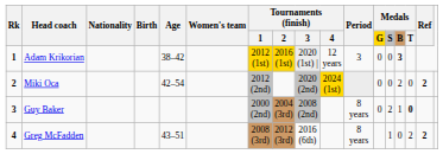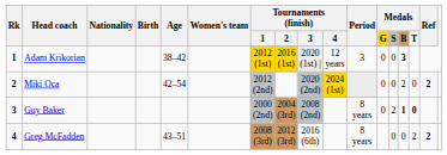 <table class="wikitable sortable" style="text-align: center; font-size: 80%; margin-left: 1em;">
 <tr>
 <th rowspan="2">Rk</th>
 <th rowspan="2">Head coach</th>
 <th rowspan="2">Nationality</th>
 <th rowspan="2">Birth</th>
 <th rowspan="2">Age</th>
 <th rowspan="2">Women's team</th>
 <th colspan="4">Tournaments<br>(finish)</th>
 <th rowspan="2">Period</th>
 <th colspan="4">Medals</th>
 <th rowspan="2" class="unsortable">Ref</th>
 </tr>
 <tr>
 <th>1</th>
 <th class="unsortable">2</th>
 <th class="unsortable">3</th>
 <th class="unsortable">4</th>
 <th style="background-color: gold;">G</th>
 <th style="background-color: silver;">S</th>
 <th style="background-color: #cc9966;">B</th>
 <th>T</th>
 </tr>
 <tr>
 <td><strong>1</strong></td>
 <td style="text-align: left;" data-sort-value="Krikorian, Adam"><a href='#'>Adam Krikorian</a></td>
 <td style="text-align: left;"></td>
 <td></td>
 <td>38–42</td>
 <td style="text-align: left;"></td>
 <td style="background-color: gold;">2012<br>(1st)</td>
 <td style="background-color: gold;">2016<br>(1st)</td>
 <td style="background-color: #ececec;">2020<br>(1st)  |</td>
 <td>12<br>years</td>
 <td>3</td>
 <td>0</td>
 <td>0</td>
 <td><strong>3</strong></td>
 <td><br></td>
 </tr>
 <tr>
 <td><strong>2</strong></td>
 <td style="text-align: left;" data-sort-value="Oca, Miki"><a href='#'>Miki Oca</a></td>
 <td style="text-align: left;"></td>
 <td></td>
 <td>42–54</td>
 <td style="text-align: left;"></td>
 <td style="background-color: silver;">2012<br>(2nd)</td>
 <td></td>
 <td style="background-color: silver;">2020<br>(2nd)</td>
 <td style="background-color: gold;">2024<br>(1st)</td>
 <td style="background-color: #ececec;"></td>
 <td>0</td>
 <td>0</td>
 <td>2</td>
 <td>0</td>
 <td><strong>2</strong></td>
 <td></td>
 </tr>
 <tr>
 <td><strong>3</strong></td>
 <td style="text-align: left;" data-sort-value="Baker, Guy"><a href='#'>Guy Baker</a></td>
 <td style="text-align: left;"></td>
 <td></td>
 <td></td>
 <td style="text-align: left;"></td>
 <td style="background-color: silver;">2000<br>(2nd)</td>
 <td style="background-color: #cc9966;">2004<br>(3rd)</td>
 <td style="background-color: silver;">2008<br>(2nd)</td>
 <td></td>
 <td>8<br>years</td>
 <td>0</td>
 <td>2</td>
-<td>1</td>
+<td><strong>1</strong></td>
 <td><strong>0</strong></td>
 <td><br></td>
 </tr>
 <tr>
 <td><strong>4</strong></td>
 <td style="text-align: left;" data-sort-value="McFadden, Greg"><a href='#'>Greg McFadden</a></td>
 <td style="text-align: left;"></td>
 <td></td>
 <td>43–51</td>
 <td style="text-align: left;"></td>
 <td style="background-color: #cc9966;">2008<br>(3rd)</td>
 <td style="background-color: #cc9966;">2012<br>(3rd)</td>
 <td>2016<br>(6th)</td>
 <td></td>
 <td>8<br>years</td>
 <td></td>
-<td>1</td>
+<td>0</td>
 <td>0</td>
 <td>2</td>
 <td><strong>2</strong></td>
 <td><br></td>
 </tr>
 </table>
